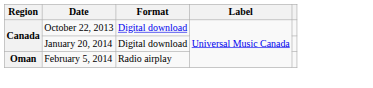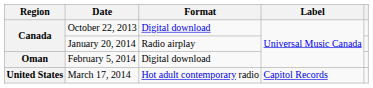 <table class="wikitable plainrowheaders">
 <tr>
 <th scope="col">Region</th>
 <th scope="col">Date</th>
 <th scope="col">Format</th>
 <th scope="col">Label</th>
 <th scope="col"></th>
 </tr>
 <tr>
 <th scope="row" rowspan="2">Canada</th>
 <td>October 22, 2013</td>
 <td><a href='#'>Digital download</a></td>
 <td rowspan="3"><a href='#'>Universal Music Canada</a></td>
 <td align="center"></td>
 </tr>
 <tr>
 <td>January 20, 2014</td>
-<td>Digital download</td>
+<td>Radio airplay</td>
 <td align="center"></td>
 </tr>
 <tr>
 <th scope="row">Oman</th>
 <td>February 5, 2014</td>
-<td>Radio airplay</td>
+<td>Digital download</td>
+<td align="center"></td>
+</tr>
+<tr>
+<th scope="row">United States</th>
+<td>March 17, 2014</td>
+<td><a href='#'>Hot adult contemporary</a> radio</td>
+<td><a href='#'>Capitol Records</a></td>
 <td align="center"></td>
 </tr>
 </table>
